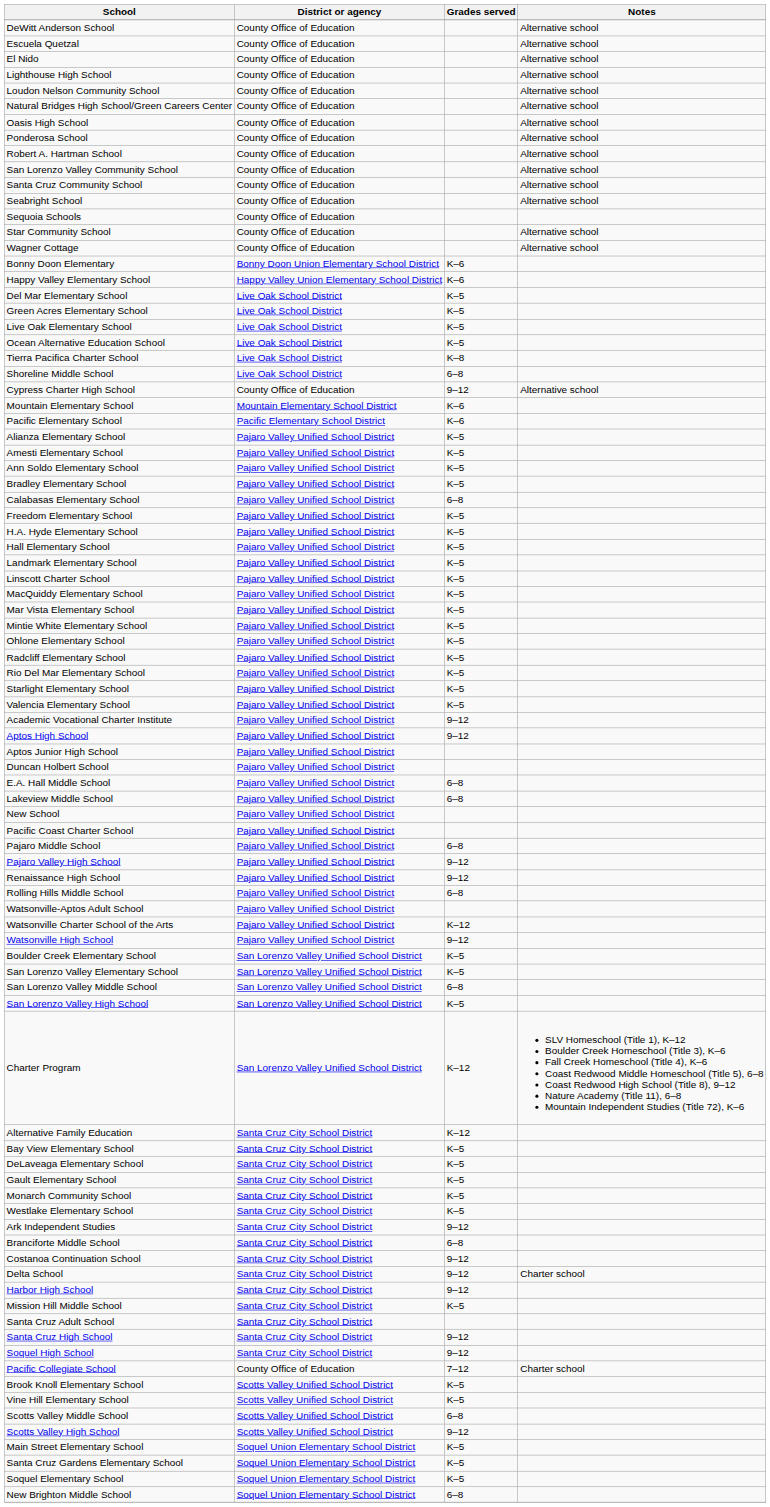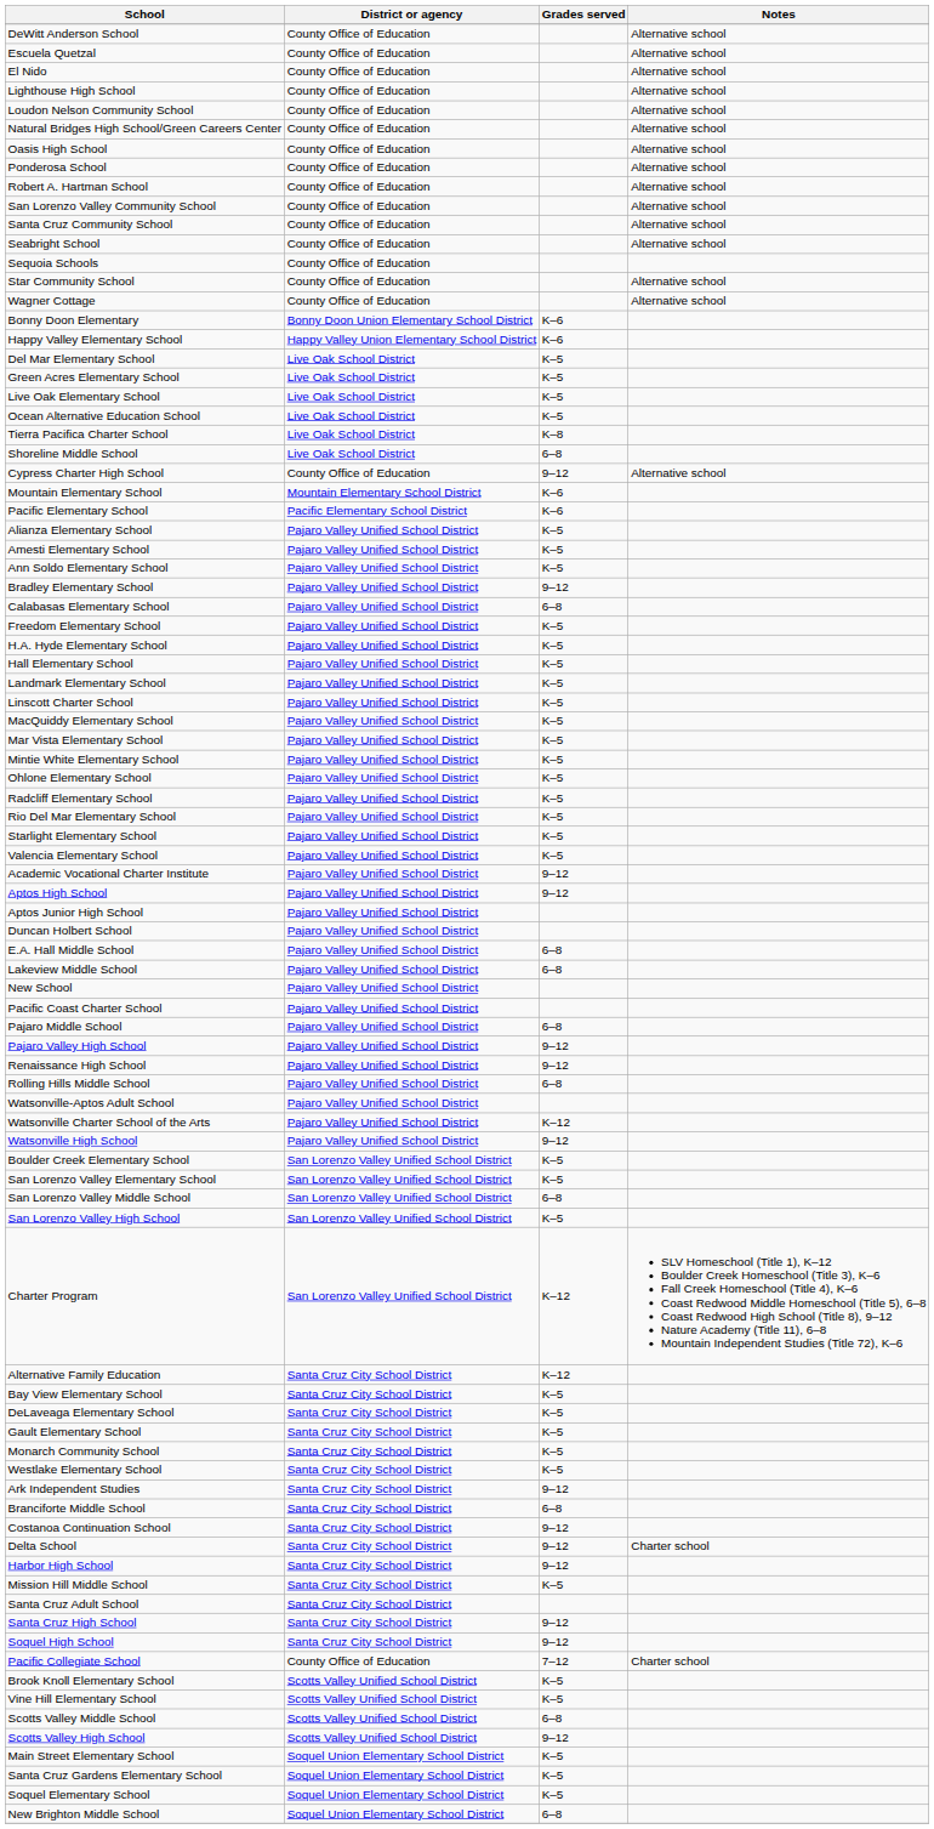 <table class="wikitable sortable">
 <tr>
 <th>School</th>
 <th>District or agency</th>
 <th>Grades served</th>
 <th>Notes</th>
 </tr>
 <tr>
 </tr>
 <tr>
 <td>DeWitt Anderson School</td>
 <td>County Office of Education</td>
 <td></td>
 <td>Alternative school</td>
 </tr>
 <tr>
 <td>Escuela Quetzal</td>
 <td>County Office of Education</td>
 <td></td>
 <td>Alternative school</td>
 </tr>
 <tr>
 <td>El Nido</td>
 <td>County Office of Education</td>
 <td></td>
 <td>Alternative school</td>
 </tr>
 <tr>
 <td>Lighthouse High School</td>
 <td>County Office of Education</td>
 <td></td>
 <td>Alternative school</td>
 </tr>
 <tr>
 <td>Loudon Nelson Community School</td>
 <td>County Office of Education</td>
 <td></td>
 <td>Alternative school</td>
 </tr>
 <tr>
 <td>Natural Bridges High School/Green Careers Center</td>
 <td>County Office of Education</td>
 <td></td>
 <td>Alternative school</td>
 </tr>
 <tr>
 <td>Oasis High School</td>
 <td>County Office of Education</td>
 <td></td>
 <td>Alternative school</td>
 </tr>
 <tr>
 <td>Ponderosa School</td>
 <td>County Office of Education</td>
 <td></td>
 <td>Alternative school</td>
 </tr>
 <tr>
 <td>Robert A. Hartman School</td>
 <td>County Office of Education</td>
 <td></td>
 <td>Alternative school</td>
 </tr>
 <tr>
 <td>San Lorenzo Valley Community School</td>
 <td>County Office of Education</td>
 <td></td>
 <td>Alternative school</td>
 </tr>
 <tr>
 <td>Santa Cruz Community School</td>
 <td>County Office of Education</td>
 <td></td>
 <td>Alternative school</td>
 </tr>
 <tr>
 <td>Seabright School</td>
 <td>County Office of Education</td>
 <td></td>
 <td>Alternative school</td>
 </tr>
 <tr>
 <td>Sequoia Schools</td>
 <td>County Office of Education</td>
 <td></td>
 <td Alternative school></td>
 </tr>
 <tr>
 <td>Star Community School</td>
 <td>County Office of Education</td>
 <td></td>
 <td>Alternative school</td>
 </tr>
 <tr>
 <td>Wagner Cottage</td>
 <td>County Office of Education</td>
 <td></td>
 <td>Alternative school</td>
 </tr>
 <tr>
 <td>Bonny Doon Elementary</td>
 <td><a href='#'>Bonny Doon Union Elementary School District</a></td>
 <td>K–6</td>
 <td></td>
 </tr>
 <tr>
 <td>Happy Valley Elementary School</td>
 <td><a href='#'>Happy Valley Union Elementary School District</a></td>
 <td>K–6</td>
 <td></td>
 </tr>
 <tr>
 <td>Del Mar Elementary School</td>
 <td><a href='#'>Live Oak School District</a></td>
 <td>K–5</td>
 <td></td>
 </tr>
 <tr>
 <td>Green Acres Elementary School</td>
 <td><a href='#'>Live Oak School District</a></td>
 <td>K–5</td>
 <td></td>
 </tr>
 <tr>
 <td>Live Oak Elementary School</td>
 <td><a href='#'>Live Oak School District</a></td>
 <td>K–5</td>
 <td></td>
 </tr>
 <tr>
 <td>Ocean Alternative Education School</td>
 <td><a href='#'>Live Oak School District</a></td>
 <td>K–5</td>
 <td></td>
 </tr>
 <tr>
 <td>Tierra Pacifica Charter School</td>
 <td><a href='#'>Live Oak School District</a></td>
 <td>K–8</td>
 <td></td>
 </tr>
 <tr>
 <td>Shoreline Middle School</td>
 <td><a href='#'>Live Oak School District</a></td>
 <td>6–8</td>
 <td></td>
 </tr>
 <tr>
 <td>Cypress Charter High School</td>
 <td>County Office of Education</td>
 <td>9–12</td>
 <td>Alternative school</td>
 </tr>
 <tr>
 <td>Mountain Elementary School</td>
 <td><a href='#'>Mountain Elementary School District</a></td>
 <td>K–6</td>
 <td></td>
 </tr>
 <tr>
 <td>Pacific Elementary School</td>
 <td><a href='#'>Pacific Elementary School District</a></td>
 <td>K–6</td>
 <td></td>
 </tr>
 <tr>
 <td>Alianza Elementary School</td>
 <td><a href='#'>Pajaro Valley Unified School District</a></td>
 <td>K–5</td>
 <td></td>
 </tr>
 <tr>
 <td>Amesti Elementary School</td>
 <td><a href='#'>Pajaro Valley Unified School District</a></td>
 <td>K–5</td>
 <td></td>
 </tr>
 <tr>
 <td>Ann Soldo Elementary School</td>
 <td><a href='#'>Pajaro Valley Unified School District</a></td>
 <td>K–5</td>
 <td></td>
 </tr>
 <tr>
 <td>Bradley Elementary School</td>
 <td><a href='#'>Pajaro Valley Unified School District</a></td>
-<td>K–5</td>
+<td>9–12</td>
 <td></td>
 </tr>
 <tr>
 <td>Calabasas Elementary School</td>
 <td><a href='#'>Pajaro Valley Unified School District</a></td>
 <td>6–8</td>
 <td></td>
 </tr>
 <tr>
 <td>Freedom Elementary School</td>
 <td><a href='#'>Pajaro Valley Unified School District</a></td>
 <td>K–5</td>
 <td></td>
 </tr>
 <tr>
 <td>H.A. Hyde Elementary School</td>
 <td><a href='#'>Pajaro Valley Unified School District</a></td>
 <td>K–5</td>
 <td></td>
 </tr>
 <tr>
 <td>Hall Elementary School</td>
 <td><a href='#'>Pajaro Valley Unified School District</a></td>
 <td>K–5</td>
 <td></td>
 </tr>
 <tr>
 <td>Landmark Elementary School</td>
 <td><a href='#'>Pajaro Valley Unified School District</a></td>
 <td>K–5</td>
 <td></td>
 </tr>
 <tr>
 <td>Linscott Charter School</td>
 <td><a href='#'>Pajaro Valley Unified School District</a></td>
 <td>K–5</td>
 <td></td>
 </tr>
 <tr>
 <td>MacQuiddy Elementary School</td>
 <td><a href='#'>Pajaro Valley Unified School District</a></td>
 <td>K–5</td>
 <td></td>
 </tr>
 <tr>
 <td>Mar Vista Elementary School</td>
 <td><a href='#'>Pajaro Valley Unified School District</a></td>
 <td>K–5</td>
 <td></td>
 </tr>
 <tr>
 <td>Mintie White Elementary School</td>
 <td><a href='#'>Pajaro Valley Unified School District</a></td>
 <td>K–5</td>
 <td></td>
 </tr>
 <tr>
 <td>Ohlone Elementary School</td>
 <td><a href='#'>Pajaro Valley Unified School District</a></td>
 <td>K–5</td>
 <td></td>
 </tr>
 <tr>
 <td>Radcliff Elementary School</td>
 <td><a href='#'>Pajaro Valley Unified School District</a></td>
 <td>K–5</td>
 <td></td>
 </tr>
 <tr>
 <td>Rio Del Mar Elementary School</td>
 <td><a href='#'>Pajaro Valley Unified School District</a></td>
 <td>K–5</td>
 <td></td>
 </tr>
 <tr>
 <td>Starlight Elementary School</td>
 <td><a href='#'>Pajaro Valley Unified School District</a></td>
 <td>K–5</td>
 <td></td>
 </tr>
 <tr>
 <td>Valencia Elementary School</td>
 <td><a href='#'>Pajaro Valley Unified School District</a></td>
 <td>K–5</td>
 <td></td>
 </tr>
 <tr>
 <td>Academic Vocational Charter Institute</td>
 <td><a href='#'>Pajaro Valley Unified School District</a></td>
 <td>9–12</td>
 <td></td>
 </tr>
 <tr>
 <td><a href='#'>Aptos High School</a></td>
 <td><a href='#'>Pajaro Valley Unified School District</a></td>
 <td>9–12</td>
 <td></td>
 </tr>
 <tr>
 <td>Aptos Junior High School</td>
 <td><a href='#'>Pajaro Valley Unified School District</a></td>
 <td></td>
 <td></td>
 </tr>
 <tr>
 <td>Duncan Holbert School</td>
 <td><a href='#'>Pajaro Valley Unified School District</a></td>
 <td></td>
 <td></td>
 </tr>
 <tr>
 <td>E.A. Hall Middle School</td>
 <td><a href='#'>Pajaro Valley Unified School District</a></td>
 <td>6–8</td>
 <td></td>
 </tr>
 <tr>
 <td>Lakeview Middle School</td>
 <td><a href='#'>Pajaro Valley Unified School District</a></td>
 <td>6–8</td>
 <td></td>
 </tr>
 <tr>
 <td>New School</td>
 <td><a href='#'>Pajaro Valley Unified School District</a></td>
 <td></td>
 <td></td>
 </tr>
 <tr>
 <td>Pacific Coast Charter School</td>
 <td><a href='#'>Pajaro Valley Unified School District</a></td>
 <td></td>
 <td></td>
 </tr>
 <tr>
 <td>Pajaro Middle School</td>
 <td><a href='#'>Pajaro Valley Unified School District</a></td>
 <td>6–8</td>
 <td></td>
 </tr>
 <tr>
 <td><a href='#'>Pajaro Valley High School</a></td>
 <td><a href='#'>Pajaro Valley Unified School District</a></td>
 <td>9–12</td>
 <td></td>
 </tr>
 <tr>
 <td>Renaissance High School</td>
 <td><a href='#'>Pajaro Valley Unified School District</a></td>
 <td>9–12</td>
 <td></td>
 </tr>
 <tr>
 <td>Rolling Hills Middle School</td>
 <td><a href='#'>Pajaro Valley Unified School District</a></td>
 <td>6–8</td>
 <td></td>
 </tr>
 <tr>
 <td>Watsonville-Aptos Adult School</td>
 <td><a href='#'>Pajaro Valley Unified School District</a></td>
 <td></td>
 <td></td>
 </tr>
 <tr>
 <td>Watsonville Charter School of the Arts</td>
 <td><a href='#'>Pajaro Valley Unified School District</a></td>
 <td>K–12</td>
 <td></td>
 </tr>
 <tr>
 <td><a href='#'>Watsonville High School</a></td>
 <td><a href='#'>Pajaro Valley Unified School District</a></td>
 <td>9–12</td>
 <td></td>
 </tr>
 <tr>
 <td>Boulder Creek Elementary School</td>
 <td><a href='#'>San Lorenzo Valley Unified School District</a></td>
 <td>K–5</td>
 <td></td>
 </tr>
 <tr>
 <td>San Lorenzo Valley Elementary School</td>
 <td><a href='#'>San Lorenzo Valley Unified School District</a></td>
 <td>K–5</td>
 <td></td>
 </tr>
 <tr>
 <td>San Lorenzo Valley Middle School</td>
 <td><a href='#'>San Lorenzo Valley Unified School District</a></td>
 <td>6–8</td>
 <td></td>
 </tr>
 <tr>
 <td><a href='#'>San Lorenzo Valley High School</a></td>
 <td><a href='#'>San Lorenzo Valley Unified School District</a></td>
 <td>K–5</td>
 <td></td>
 </tr>
 <tr>
 <td>Charter Program</td>
 <td><a href='#'>San Lorenzo Valley Unified School District</a></td>
 <td>K–12</td>
 <td><br><ul><li>SLV Homeschool (Title 1), K–12</li><li>Boulder Creek Homeschool (Title 3), K–6</li><li>Fall Creek Homeschool (Title 4), K–6</li><li>Coast Redwood Middle Homeschool (Title 5), 6–8</li><li>Coast Redwood High School (Title 8), 9–12</li><li>Nature Academy (Title 11), 6–8</li><li>Mountain Independent Studies (Title 72), K–6</li></ul></td>
 </tr>
 <tr>
 <td>Alternative Family Education</td>
 <td><a href='#'>Santa Cruz City School District</a></td>
 <td>K–12</td>
 <td></td>
 </tr>
 <tr>
 <td>Bay View Elementary School</td>
 <td><a href='#'>Santa Cruz City School District</a></td>
 <td>K–5</td>
 <td></td>
 </tr>
 <tr>
 <td>DeLaveaga Elementary School</td>
 <td><a href='#'>Santa Cruz City School District</a></td>
 <td>K–5</td>
 <td></td>
 </tr>
 <tr>
 <td>Gault Elementary School</td>
 <td><a href='#'>Santa Cruz City School District</a></td>
 <td>K–5</td>
 <td></td>
 </tr>
 <tr>
 <td>Monarch Community School</td>
 <td><a href='#'>Santa Cruz City School District</a></td>
 <td>K–5</td>
 <td></td>
 </tr>
 <tr>
 <td>Westlake Elementary School</td>
 <td><a href='#'>Santa Cruz City School District</a></td>
 <td>K–5</td>
 <td></td>
 </tr>
 <tr>
 <td>Ark Independent Studies</td>
 <td><a href='#'>Santa Cruz City School District</a></td>
 <td>9–12</td>
 <td></td>
 </tr>
 <tr>
 <td>Branciforte Middle School</td>
 <td><a href='#'>Santa Cruz City School District</a></td>
 <td>6–8</td>
 <td></td>
 </tr>
 <tr>
 <td>Costanoa Continuation School</td>
 <td><a href='#'>Santa Cruz City School District</a></td>
 <td>9–12</td>
 <td></td>
 </tr>
 <tr>
 <td>Delta School</td>
 <td><a href='#'>Santa Cruz City School District</a></td>
 <td>9–12</td>
 <td>Charter school</td>
 </tr>
 <tr>
 <td><a href='#'>Harbor High School</a></td>
 <td><a href='#'>Santa Cruz City School District</a></td>
 <td>9–12</td>
 <td></td>
 </tr>
 <tr>
 <td>Mission Hill Middle School</td>
 <td><a href='#'>Santa Cruz City School District</a></td>
 <td>K–5</td>
 <td></td>
 </tr>
 <tr>
 <td>Santa Cruz Adult School</td>
 <td><a href='#'>Santa Cruz City School District</a></td>
 <td></td>
 <td></td>
 </tr>
 <tr>
 <td><a href='#'>Santa Cruz High School</a></td>
 <td><a href='#'>Santa Cruz City School District</a></td>
 <td>9–12</td>
 <td></td>
 </tr>
 <tr>
 <td><a href='#'>Soquel High School</a></td>
 <td><a href='#'>Santa Cruz City School District</a></td>
 <td>9–12</td>
 <td></td>
 </tr>
 <tr>
 <td><a href='#'>Pacific Collegiate School</a></td>
 <td>County Office of Education</td>
 <td>7–12</td>
 <td>Charter school</td>
 </tr>
 <tr>
 <td>Brook Knoll Elementary School</td>
 <td><a href='#'>Scotts Valley Unified School District</a></td>
 <td>K–5</td>
 <td></td>
 </tr>
 <tr>
 <td>Vine Hill Elementary School</td>
 <td><a href='#'>Scotts Valley Unified School District</a></td>
 <td>K–5</td>
 <td></td>
 </tr>
 <tr>
 <td>Scotts Valley Middle School</td>
 <td><a href='#'>Scotts Valley Unified School District</a></td>
 <td>6–8</td>
 <td></td>
 </tr>
 <tr>
 <td><a href='#'>Scotts Valley High School</a></td>
 <td><a href='#'>Scotts Valley Unified School District</a></td>
 <td>9–12</td>
 <td></td>
 </tr>
 <tr>
 <td>Main Street Elementary School</td>
 <td><a href='#'>Soquel Union Elementary School District</a></td>
 <td>K–5</td>
 <td></td>
 </tr>
 <tr>
 <td>Santa Cruz Gardens Elementary School</td>
 <td><a href='#'>Soquel Union Elementary School District</a></td>
 <td>K–5</td>
 <td></td>
 </tr>
 <tr>
 <td>Soquel Elementary School</td>
 <td><a href='#'>Soquel Union Elementary School District</a></td>
 <td>K–5</td>
 <td></td>
 </tr>
 <tr>
 <td>New Brighton Middle School</td>
 <td><a href='#'>Soquel Union Elementary School District</a></td>
 <td>6–8</td>
 <td></td>
 </tr>
 <tr>
 </tr>
 </table>
